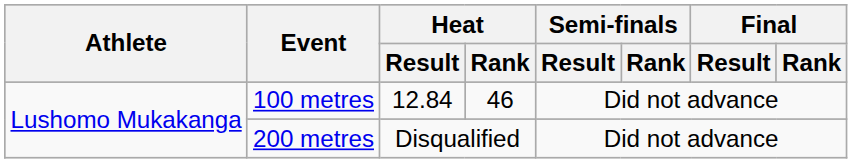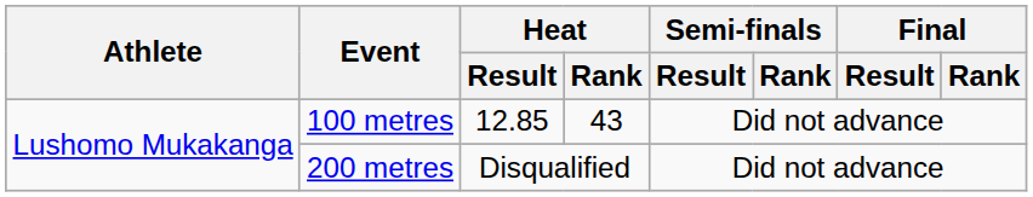 <table class="wikitable" style="font-size:90%; text-align:center">
 <tr>
 <th rowspan="2">Athlete</th>
 <th rowspan="2">Event</th>
 <th colspan="2">Heat</th>
 <th colspan="2">Semi-finals</th>
 <th colspan="2">Final</th>
 </tr>
 <tr>
 <th>Result</th>
 <th>Rank</th>
 <th>Result</th>
 <th>Rank</th>
 <th>Result</th>
 <th>Rank</th>
 </tr>
 <tr>
 <td align="left" rowspan=2><a href='#'>Lushomo Mukakanga</a></td>
 <td align="left"><a href='#'>100 metres</a></td>
-<td>12.84</td>
-<td>46</td>
+<td>12.85</td>
+<td>43</td>
 <td colspan="4">Did not advance</td>
 </tr>
 <tr>
 <td align="left"><a href='#'>200 metres</a></td>
 <td colspan="2">Disqualified</td>
 <td colspan="4">Did not advance</td>
 </tr>
 </table>
